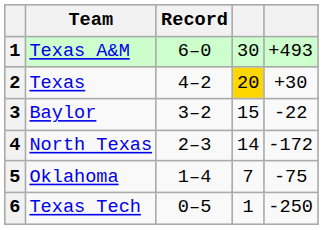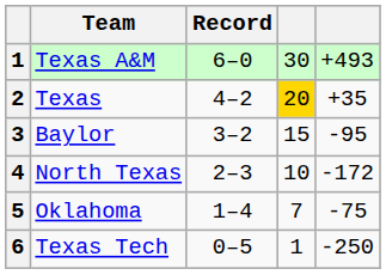 <table class="wikitable sortable collapsible plainrowheaders" style="font-size:90%;">
 <tr>
 <th scope=col></th>
 <th scope=col>Team</th>
 <th scope=col>Record</th>
 <th scope=col></th>
 <th scope=col></th>
 </tr>
 <tr bgcolor=ccffcc>
 <th align=center>1</th>
 <td> <a href='#'>Texas A&M</a></td>
 <td align=center>6–0</td>
 <td align=center>30</td>
 <td align=center>+493</td>
 </tr>
 <tr>
 <th align=center>2</th>
 <td> <a href='#'>Texas</a></td>
 <td align=center>4–2</td>
 <td align=center style="background: gold;">20</td>
-<td align=center>+30</td>
+<td align=center>+35</td>
 </tr>
 <tr>
 <th align=center>3</th>
 <td> <a href='#'>Baylor</a></td>
 <td align=center>3–2</td>
 <td align=center>15</td>
-<td align=center>-22</td>
+<td align=center>-95</td>
 </tr>
 <tr>
 <th align=center>4</th>
 <td> <a href='#'>North Texas</a></td>
 <td align=center>2–3</td>
-<td align=center>14</td>
+<td align=center>10</td>
 <td align=center>-172</td>
 </tr>
 <tr>
 <th align=center>5</th>
 <td> <a href='#'>Oklahoma</a></td>
 <td align=center>1–4</td>
 <td align=center>7</td>
 <td align=center>-75</td>
 </tr>
 <tr>
 <th align=center>6</th>
 <td> <a href='#'>Texas Tech</a></td>
 <td align=center>0–5</td>
 <td align=center>1</td>
 <td align=center>-250</td>
 </tr>
 </table>
